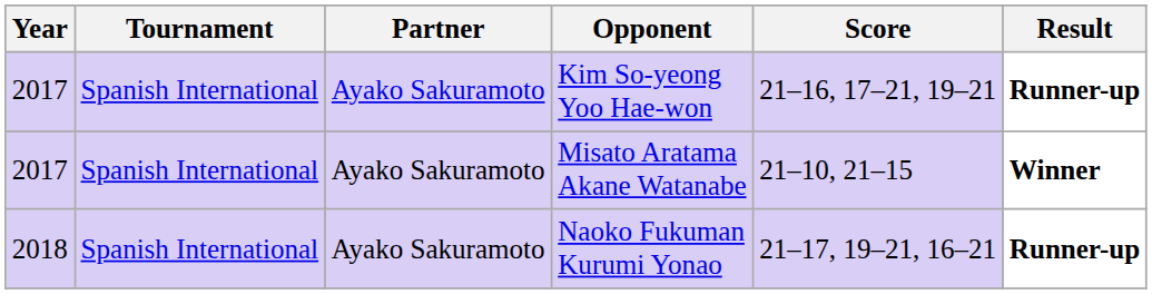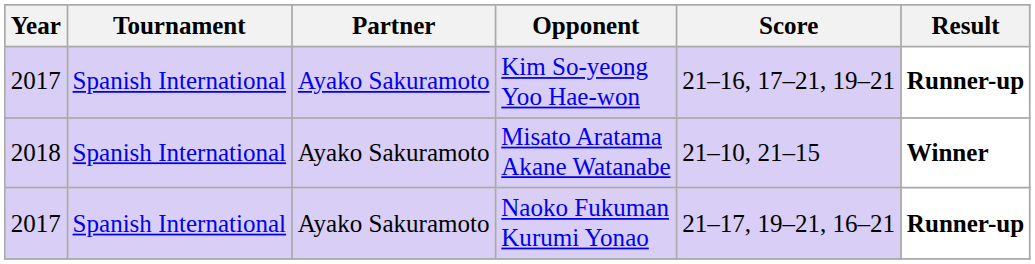 <table class="sortable wikitable" style="font-size: 90%;">
 <tr>
 <th>Year</th>
 <th>Tournament</th>
 <th>Partner</th>
 <th>Opponent</th>
 <th>Score</th>
 <th>Result</th>
 </tr>
 <tr style="background:#D8CEF6">
 <td align="center">2017</td>
 <td align="left"><a href='#'>Spanish International</a></td>
 <td align="left"> <a href='#'>Ayako Sakuramoto</a></td>
 <td align="left"> <a href='#'>Kim So-yeong</a><br> <a href='#'>Yoo Hae-won</a></td>
 <td align="left">21–16, 17–21, 19–21</td>
 <td style="text-align:left; background:white"> <strong>Runner-up</strong></td>
 </tr>
 <tr style="background:#D8CEF6">
-<td align="center">2017</td>
+<td align="center">2018</td>
 <td align="left"><a href='#'>Spanish International</a></td>
 <td align="left"> Ayako Sakuramoto</td>
 <td align="left"> <a href='#'>Misato Aratama</a><br> <a href='#'>Akane Watanabe</a></td>
 <td align="left">21–10, 21–15</td>
 <td style="text-align:left; background:white"> <strong>Winner</strong></td>
 </tr>
 <tr style="background:#D8CEF6">
-<td align="center">2018</td>
+<td align="center">2017</td>
 <td align="left"><a href='#'>Spanish International</a></td>
 <td align="left"> Ayako Sakuramoto</td>
 <td align="left"> <a href='#'>Naoko Fukuman</a><br> <a href='#'>Kurumi Yonao</a></td>
 <td align="left">21–17, 19–21, 16–21</td>
 <td style="text-align:left; background:white"> <strong>Runner-up</strong></td>
 </tr>
 </table>
